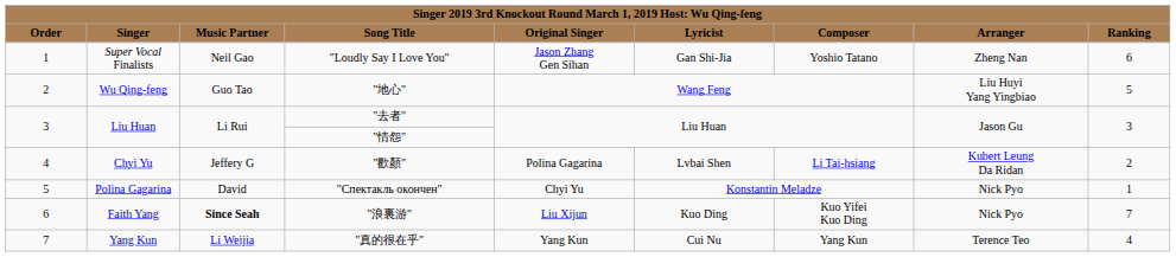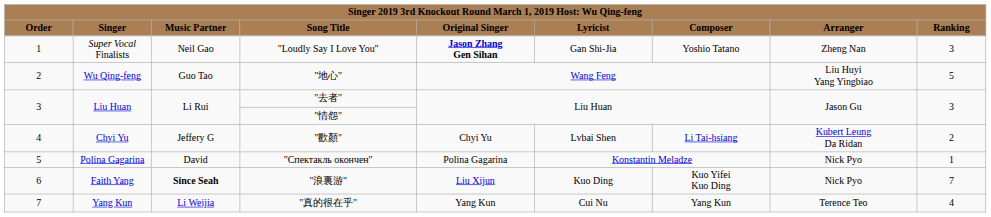 <table class="wikitable sortable mw-collapsible" width="100%" style="text-align:center">
 <tr align=center style="background:#AA7F54">
 <td colspan="9"><div><strong>Singer 2019 3rd Knockout Round March 1, 2019 Host: Wu Qing-feng</strong></div></td>
 </tr>
 <tr style="background:#AA7F54">
 <td style="width:7%"><strong>Order</strong></td>
 <td style="width:8%"><strong>Singer</strong></td>
 <td style="width:9%"><strong>Music Partner</strong></td>
 <td style="width:18%"><strong>Song Title</strong></td>
 <td style="width:12%"><strong>Original Singer</strong></td>
 <td style="width:12% "><strong>Lyricist</strong></td>
 <td style="width:12%"><strong>Composer</strong></td>
 <td style="width:15%"><strong>Arranger</strong></td>
 <td style="width:7%"><strong>Ranking</strong></td>
 </tr>
 <tr>
 <td>1</td>
 <td><em>Super Vocal</em> Finalists</td>
 <td>Neil Gao</td>
 <td>"Loudly Say I Love You"</td>
-<td><a href='#'>Jason Zhang</a><br>Gen Sihan</td>
+<td><strong><a href='#'>Jason Zhang</a><br>Gen Sihan</strong></td>
 <td>Gan Shi-Jia</td>
 <td>Yoshio Tatano</td>
 <td>Zheng Nan</td>
-<td>6</td>
+<td>3</td>
 </tr>
 <tr>
 <td>2</td>
 <td><a href='#'>Wu Qing-feng</a></td>
 <td>Guo Tao</td>
 <td>"地心"</td>
 <td colspan=3><a href='#'>Wang Feng</a></td>
 <td>Liu Huyi<br>Yang Yingbiao</td>
 <td>5</td>
 </tr>
 <tr>
 <td rowspan=2>3</td>
 <td rowspan=2><a href='#'>Liu Huan</a></td>
 <td rowspan=2>Li Rui</td>
 <td>"去者"</td>
 <td rowspan=2 colspan=3>Liu Huan</td>
 <td rowspan=2>Jason Gu</td>
 <td rowspan=2>3</td>
 </tr>
 <tr>
 <td>"情怨"</td>
 </tr>
 <tr>
 <td>4</td>
 <td><a href='#'>Chyi Yu</a></td>
 <td>Jeffery G</td>
 <td>"歡顏"</td>
-<td>Polina Gagarina</td>
+<td>Chyi Yu</td>
 <td>Lvbai Shen</td>
 <td><a href='#'>Li Tai-hsiang</a></td>
 <td><a href='#'>Kubert Leung</a><br>Da Ridan</td>
 <td>2</td>
 </tr>
 <tr>
 <td>5</td>
 <td><a href='#'>Polina Gagarina</a></td>
 <td>David</td>
 <td>"Спектакль окончен"</td>
-<td>Chyi Yu</td>
+<td>Polina Gagarina</td>
 <td colspan=2><a href='#'>Konstantin Meladze</a></td>
 <td>Nick Pyo</td>
 <td>1</td>
 </tr>
 <tr>
 <td>6</td>
 <td><a href='#'>Faith Yang</a></td>
 <td><strong>Since Seah</strong></td>
 <td>"浪裏游"</td>
 <td><a href='#'>Liu Xijun</a></td>
 <td>Kuo Ding</td>
 <td>Kuo Yifei<br>Kuo Ding</td>
 <td>Nick Pyo</td>
 <td>7</td>
 </tr>
 <tr>
 <td>7</td>
 <td><a href='#'>Yang Kun</a></td>
 <td><a href='#'>Li Weijia</a></td>
 <td>"真的很在乎"</td>
 <td>Yang Kun</td>
 <td>Cui Nu</td>
 <td>Yang Kun</td>
 <td>Terence Teo</td>
 <td>4</td>
 </tr>
 </table>
